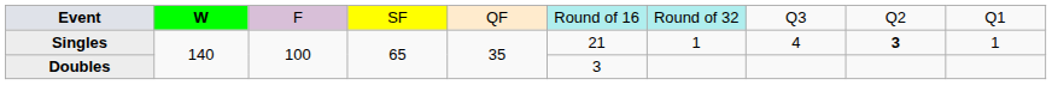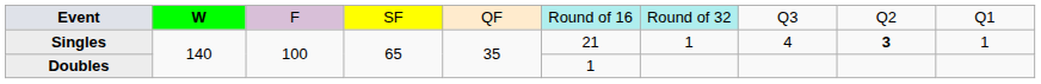 <table class=wikitable style=font-size:90%;text-align:center>
 <tr>
 <td style="width:130px; background:#dfe2e9;"><strong>Event</strong></td>
 <td style="width:80px; background:lime;"><strong>W</strong></td>
 <td style="width:85px; background:thistle;">F</td>
 <td style="width:85px; background:#ff0;">SF</td>
 <td style="width:85px; background:#ffebcd;">QF</td>
 <td style="width:85px; background:#afeeee;">Round of 16</td>
 <td style="width:85px; background:#afeeee;">Round of 32</td>
 <td width=85>Q3</td>
 <td width=85>Q2</td>
 <td width=85>Q1</td>
 </tr>
 <tr>
 <th style="background:#ededed;">Singles</th>
 <td rowspan=2>140</td>
 <td rowspan=2>100</td>
 <td rowspan=2>65</td>
 <td rowspan=2>35</td>
 <td>21</td>
 <td>1</td>
 <td>4</td>
 <td><strong>3</strong></td>
 <td>1</td>
 </tr>
 <tr>
 <th style="background:#ededed;">Doubles</th>
-<td>3</td>
+<td>1</td>
 <td></td>
 <td></td>
 <td></td>
 <td></td>
 </tr>
 </table>
